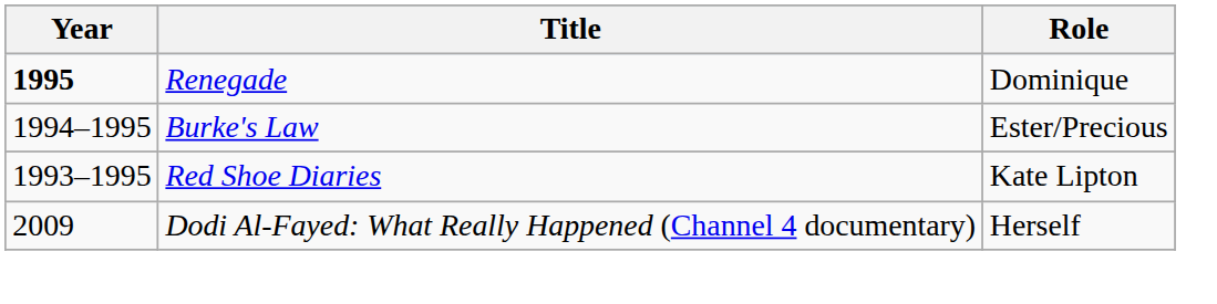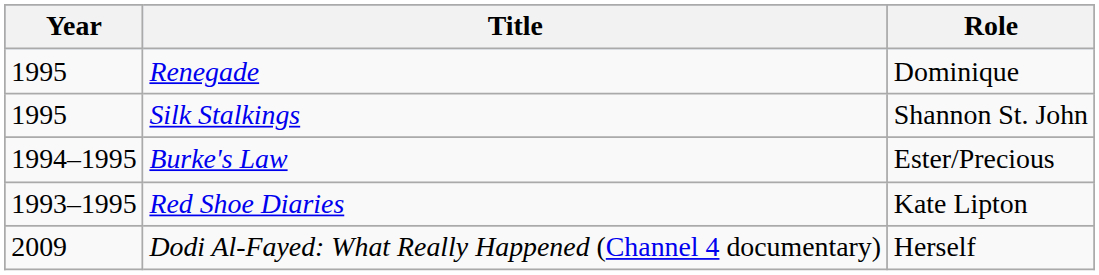 <table class="wikitable">
 <tr style="background:#b0c4de; text-align:center;">
 <th>Year</th>
 <th>Title</th>
 <th>Role</th>
 </tr>
 <tr>
-<td><strong>1995</strong></td>
+<td>1995</td>
 <td><em><a href='#'>Renegade</a></em></td>
 <td>Dominique</td>
+</tr>
+<tr>
+<td>1995</td>
+<td><em><a href='#'>Silk Stalkings</a></em></td>
+<td>Shannon St. John</td>
 </tr>
 <tr>
 <td>1994–1995</td>
 <td><em><a href='#'>Burke's Law</a></em></td>
 <td>Ester/Precious</td>
 </tr>
 <tr>
 <td>1993–1995</td>
 <td><em><a href='#'>Red Shoe Diaries</a></em></td>
 <td>Kate Lipton</td>
 </tr>
 <tr>
 <td>2009</td>
 <td><em>Dodi Al-Fayed: What Really Happened</em> (<a href='#'>Channel 4</a> documentary)</td>
 <td>Herself</td>
 </tr>
 </table>
